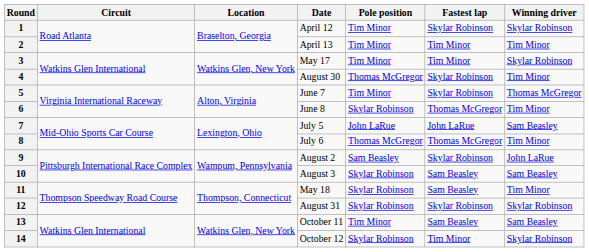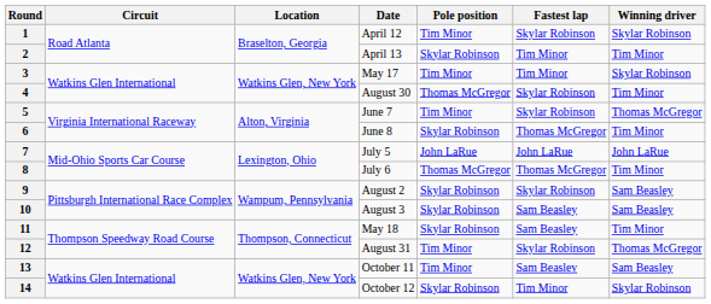 <table class="wikitable" border="1" style="font-size: 85%;">
 <tr>
 <th>Round</th>
 <th>Circuit</th>
 <th>Location</th>
 <th>Date</th>
 <th>Pole position</th>
 <th>Fastest lap</th>
 <th>Winning driver</th>
 </tr>
 <tr>
 <th>1</th>
 <td rowspan=2><a href='#'>Road Atlanta</a></td>
 <td rowspan=2> <a href='#'>Braselton, Georgia</a></td>
 <td>April 12</td>
 <td> <a href='#'>Tim Minor</a></td>
 <td> <a href='#'>Skylar Robinson</a></td>
 <td> <a href='#'>Skylar Robinson</a></td>
 </tr>
 <tr>
 <th>2</th>
 <td>April 13</td>
-<td> <a href='#'>Tim Minor</a></td>
+<td> <a href='#'>Skylar Robinson</a></td>
 <td> <a href='#'>Tim Minor</a></td>
 <td> <a href='#'>Tim Minor</a></td>
 </tr>
 <tr>
 <th>3</th>
 <td rowspan=2><a href='#'>Watkins Glen International</a></td>
 <td rowspan=2> <a href='#'>Watkins Glen, New York</a></td>
 <td>May 17</td>
 <td> <a href='#'>Tim Minor</a></td>
 <td> <a href='#'>Tim Minor</a></td>
 <td> <a href='#'>Skylar Robinson</a></td>
 </tr>
 <tr>
 <th>4</th>
 <td>August 30</td>
 <td> <a href='#'>Thomas McGregor</a></td>
 <td> <a href='#'>Skylar Robinson</a></td>
 <td> <a href='#'>Tim Minor</a></td>
 </tr>
 <tr>
 <th>5</th>
 <td rowspan=2><a href='#'>Virginia International Raceway</a></td>
 <td rowspan=2> <a href='#'>Alton, Virginia</a></td>
 <td>June 7</td>
 <td> <a href='#'>Tim Minor</a></td>
 <td> <a href='#'>Skylar Robinson</a></td>
 <td> <a href='#'>Thomas McGregor</a></td>
 </tr>
 <tr>
 <th>6</th>
 <td>June 8</td>
 <td> <a href='#'>Skylar Robinson</a></td>
 <td> <a href='#'>Thomas McGregor</a></td>
 <td> <a href='#'>Tim Minor</a></td>
 </tr>
 <tr>
 <th>7</th>
 <td rowspan=2><a href='#'>Mid-Ohio Sports Car Course</a></td>
 <td rowspan=2> <a href='#'>Lexington, Ohio</a></td>
 <td>July 5</td>
 <td> <a href='#'>John LaRue</a></td>
 <td> <a href='#'>John LaRue</a></td>
-<td> <a href='#'>Sam Beasley</a></td>
+<td> <a href='#'>John LaRue</a></td>
 </tr>
 <tr>
 <th>8</th>
 <td>July 6</td>
 <td> <a href='#'>Thomas McGregor</a></td>
 <td> <a href='#'>Thomas McGregor</a></td>
 <td> <a href='#'>Tim Minor</a></td>
 </tr>
 <tr>
 <th>9</th>
 <td rowspan=2><a href='#'>Pittsburgh International Race Complex</a></td>
 <td rowspan=2> <a href='#'>Wampum, Pennsylvania</a></td>
 <td>August 2</td>
+<td> <a href='#'>Skylar Robinson</a></td>
+<td> <a href='#'>Skylar Robinson</a></td>
 <td> <a href='#'>Sam Beasley</a></td>
-<td> <a href='#'>Skylar Robinson</a></td>
-<td> <a href='#'>John LaRue</a></td>
 </tr>
 <tr>
 <th>10</th>
 <td>August 3</td>
 <td> <a href='#'>Skylar Robinson</a></td>
 <td> <a href='#'>Sam Beasley</a></td>
 <td> <a href='#'>Sam Beasley</a></td>
 </tr>
 <tr>
 <th>11</th>
 <td rowspan=2><a href='#'>Thompson Speedway Road Course</a></td>
 <td rowspan=2> <a href='#'>Thompson, Connecticut</a></td>
 <td>May 18</td>
 <td> <a href='#'>Skylar Robinson</a></td>
 <td> <a href='#'>Sam Beasley</a></td>
 <td> <a href='#'>Tim Minor</a></td>
 </tr>
 <tr>
 <th>12</th>
 <td>August 31</td>
+<td> <a href='#'>Tim Minor</a></td>
 <td> <a href='#'>Skylar Robinson</a></td>
-<td> <a href='#'>Skylar Robinson</a></td>
-<td> <a href='#'>Skylar Robinson</a></td>
+<td> <a href='#'>Thomas McGregor</a></td>
 </tr>
 <tr>
 <th>13</th>
 <td rowspan=2><a href='#'>Watkins Glen International</a></td>
 <td rowspan=2> <a href='#'>Watkins Glen, New York</a></td>
 <td>October 11</td>
 <td> <a href='#'>Tim Minor</a></td>
 <td> <a href='#'>Sam Beasley</a></td>
 <td> <a href='#'>Sam Beasley</a></td>
 </tr>
 <tr>
 <th>14</th>
 <td>October 12</td>
 <td> <a href='#'>Skylar Robinson</a></td>
 <td> <a href='#'>Tim Minor</a></td>
 <td> <a href='#'>Skylar Robinson</a></td>
 </tr>
 </table>
